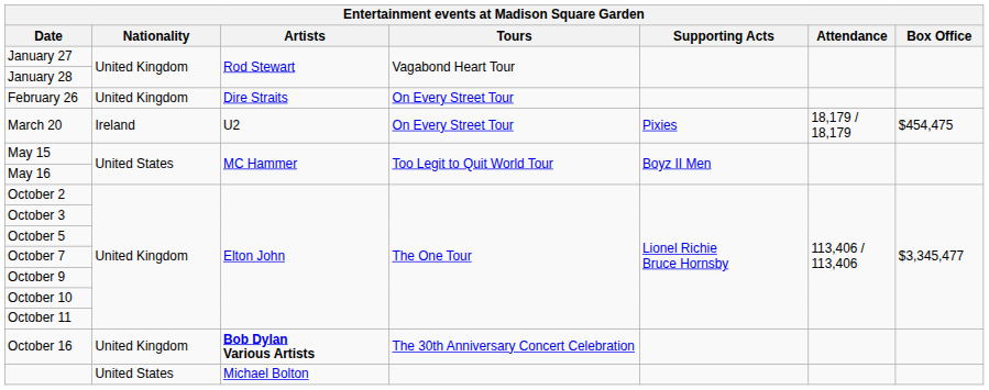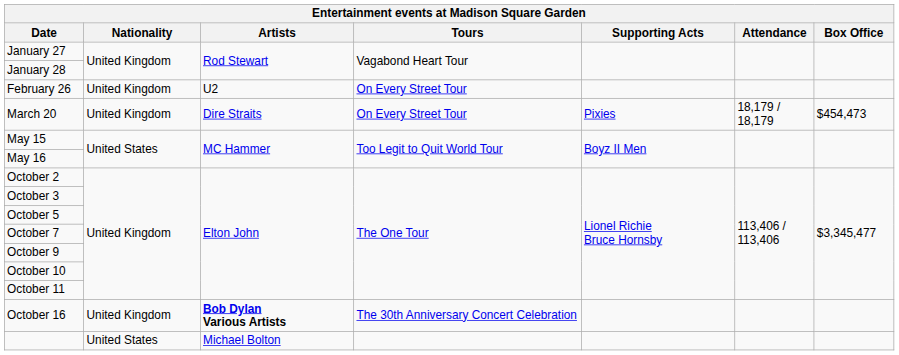 <table class="wikitable">
 <tr>
 <th colspan="7">Entertainment events at Madison Square Garden</th>
 </tr>
 <tr>
 <th width=100>Date</th>
 <th width=150>Nationality</th>
 <th width=200>Artists</th>
 <th width=300>Tours</th>
 <th width=200>Supporting Acts</th>
 <th width=100>Attendance</th>
 <th width=100>Box Office</th>
 </tr>
 <tr>
 <td>January 27</td>
 <td rowspan=2>United Kingdom</td>
 <td rowspan=2><a href='#'>Rod Stewart</a></td>
 <td rowspan=2>Vagabond Heart Tour</td>
 <td rowspan=2></td>
 <td rowspan=2></td>
 <td rowspan=2></td>
 </tr>
 <tr>
 <td>January 28</td>
 </tr>
 <tr>
 <td>February 26</td>
 <td>United Kingdom</td>
-<td><a href='#'>Dire Straits</a></td>
+<td>U2</td>
 <td><a href='#'>On Every Street Tour</a></td>
 <td></td>
 <td></td>
 <td></td>
 </tr>
 <tr>
 <td>March 20</td>
-<td>Ireland</td>
-<td>U2</td>
+<td>United Kingdom</td>
+<td><a href='#'>Dire Straits</a></td>
 <td><a href='#'>On Every Street Tour</a></td>
 <td><a href='#'>Pixies</a></td>
 <td>18,179 / 18,179</td>
-<td>$454,475</td>
+<td>$454,473</td>
 </tr>
 <tr>
 <td>May 15</td>
 <td rowspan="2">United States</td>
 <td rowspan="2"><a href='#'>MC Hammer</a></td>
 <td rowspan="2"><a href='#'>Too Legit to Quit World Tour</a></td>
 <td rowspan="2"><a href='#'>Boyz II Men</a></td>
 <td rowspan="2"></td>
 <td rowspan="2"></td>
 </tr>
 <tr>
 <td>May 16</td>
 </tr>
 <tr>
 <td>October 2</td>
 <td rowspan=7>United Kingdom</td>
 <td rowspan=7><a href='#'>Elton John</a></td>
 <td rowspan=7><a href='#'>The One Tour</a></td>
 <td rowspan=7><a href='#'>Lionel Richie</a><br><a href='#'>Bruce Hornsby</a></td>
 <td rowspan=7>113,406 / 113,406</td>
 <td rowspan=7>$3,345,477</td>
 </tr>
 <tr>
 <td>October 3</td>
 </tr>
 <tr>
 <td>October 5</td>
 </tr>
 <tr>
 <td>October 7</td>
 </tr>
 <tr>
 <td>October 9</td>
 </tr>
 <tr>
 <td>October 10</td>
 </tr>
 <tr>
 <td>October 11</td>
 </tr>
 <tr>
 <td>October 16</td>
 <td>United Kingdom</td>
 <td><strong><a href='#'>Bob Dylan</a><br>Various Artists</strong></td>
 <td><a href='#'>The 30th Anniversary Concert Celebration</a></td>
 <td></td>
 <td></td>
 <td></td>
 </tr>
 <tr>
 <td></td>
 <td>United States</td>
 <td><a href='#'>Michael Bolton</a></td>
 <td></td>
 <td></td>
 <td></td>
 <td></td>
 </tr>
 </table>
